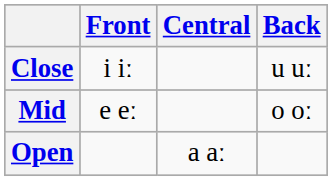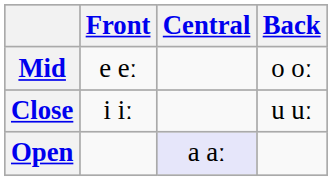 <table class="wikitable">
 <tr>
 <th></th>
 <th><a href='#'>Front</a></th>
 <th><a href='#'>Central</a></th>
 <th><a href='#'>Back</a></th>
 </tr>
 <tr align="center">
+<th><a href='#'>Mid</a></th>
+<td>e eː</td>
+<td></td>
+<td>o oː</td>
+</tr>
+<tr align="center">
 <th><a href='#'>Close</a></th>
 <td>i iː</td>
 <td></td>
 <td>u uː</td>
 </tr>
 <tr align="center">
-<th><a href='#'>Mid</a></th>
-<td>e eː</td>
-<td></td>
-<td>o oː</td>
-</tr>
-<tr align="center">
 <th><a href='#'>Open</a></th>
 <td></td>
-<td>a aː</td>
+<td style="background: lavender;">a aː</td>
 <td></td>
 </tr>
 </table>
